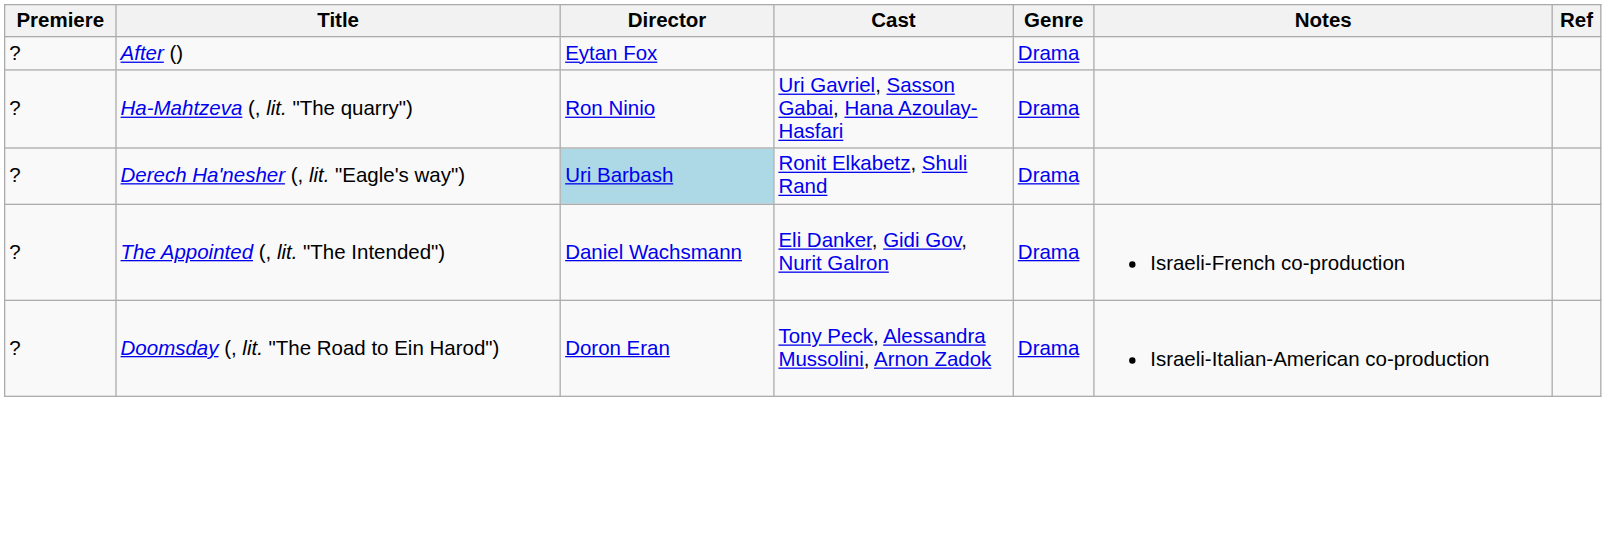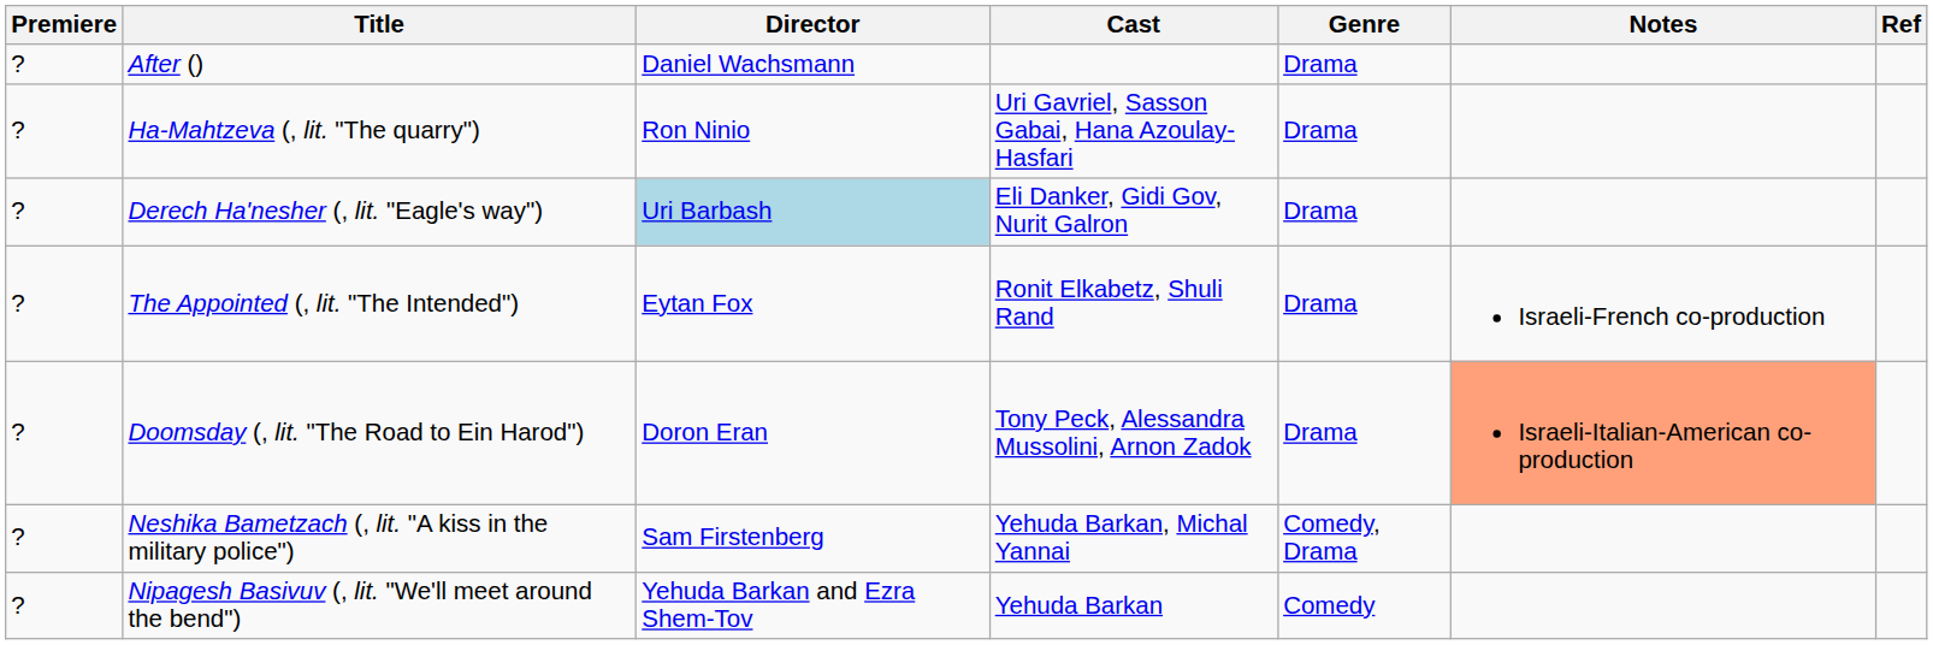 <table class="wikitable">
 <tr>
 <th>Premiere</th>
 <th>Title</th>
 <th>Director</th>
 <th width=15%>Cast</th>
 <th>Genre</th>
 <th>Notes</th>
 <th>Ref</th>
 </tr>
 <tr>
 <td>?</td>
 <td><em><a href='#'>After</a></em> ()</td>
-<td><a href='#'>Eytan Fox</a></td>
+<td><a href='#'>Daniel Wachsmann</a></td>
 <td></td>
 <td><a href='#'>Drama</a></td>
 <td></td>
 <td></td>
 </tr>
 <tr>
 <td>?</td>
 <td><em><a href='#'>Ha-Mahtzeva</a></em> (, <em>lit.</em> "The quarry")</td>
 <td><a href='#'>Ron Ninio</a></td>
 <td><a href='#'>Uri Gavriel</a>, <a href='#'>Sasson Gabai</a>, <a href='#'>Hana Azoulay-Hasfari</a></td>
 <td><a href='#'>Drama</a></td>
 <td></td>
 <td></td>
 </tr>
 <tr>
 <td>?</td>
 <td><em><a href='#'>Derech Ha'nesher</a></em> (, <em>lit.</em> "Eagle's way")</td>
 <td style="background: lightblue;"><a href='#'>Uri Barbash</a></td>
-<td><a href='#'>Ronit Elkabetz</a>, <a href='#'>Shuli Rand</a></td>
+<td><a href='#'>Eli Danker</a>, <a href='#'>Gidi Gov</a>, <a href='#'>Nurit Galron</a></td>
 <td><a href='#'>Drama</a></td>
 <td></td>
 <td></td>
 </tr>
 <tr>
 <td>?</td>
 <td><em><a href='#'>The Appointed</a></em> (, <em>lit.</em> "The Intended")</td>
-<td><a href='#'>Daniel Wachsmann</a></td>
-<td><a href='#'>Eli Danker</a>, <a href='#'>Gidi Gov</a>, <a href='#'>Nurit Galron</a></td>
+<td><a href='#'>Eytan Fox</a></td>
+<td><a href='#'>Ronit Elkabetz</a>, <a href='#'>Shuli Rand</a></td>
 <td><a href='#'>Drama</a></td>
 <td><br><ul><li>Israeli-French co-production</li></ul></td>
 <td></td>
 </tr>
 <tr>
 <td>?</td>
 <td><em><a href='#'>Doomsday</a></em> (, <em>lit.</em> "The Road to Ein Harod")</td>
 <td><a href='#'>Doron Eran</a></td>
 <td><a href='#'>Tony Peck</a>, <a href='#'>Alessandra Mussolini</a>, <a href='#'>Arnon Zadok</a></td>
 <td><a href='#'>Drama</a></td>
-<td><br><ul><li>Israeli-Italian-American co-production</li></ul></td>
+<td style="background: lightsalmon;"><br><ul><li>Israeli-Italian-American co-production</li></ul></td>
+<td></td>
+</tr>
+<tr>
+<td>?</td>
+<td><em><a href='#'>Neshika Bametzach</a></em> (, <em>lit.</em> "A kiss in the military police")</td>
+<td><a href='#'>Sam Firstenberg</a></td>
+<td><a href='#'>Yehuda Barkan</a>, <a href='#'>Michal Yannai</a></td>
+<td><a href='#'>Comedy</a>, <a href='#'>Drama</a></td>
+<td></td>
+<td></td>
+</tr>
+<tr>
+<td>?</td>
+<td><em><a href='#'>Nipagesh Basivuv</a></em> (, <em>lit.</em> "We'll meet around the bend")</td>
+<td><a href='#'>Yehuda Barkan</a> and <a href='#'>Ezra Shem-Tov</a></td>
+<td><a href='#'>Yehuda Barkan</a></td>
+<td><a href='#'>Comedy</a></td>
+<td></td>
 <td></td>
 </tr>
 </table>
